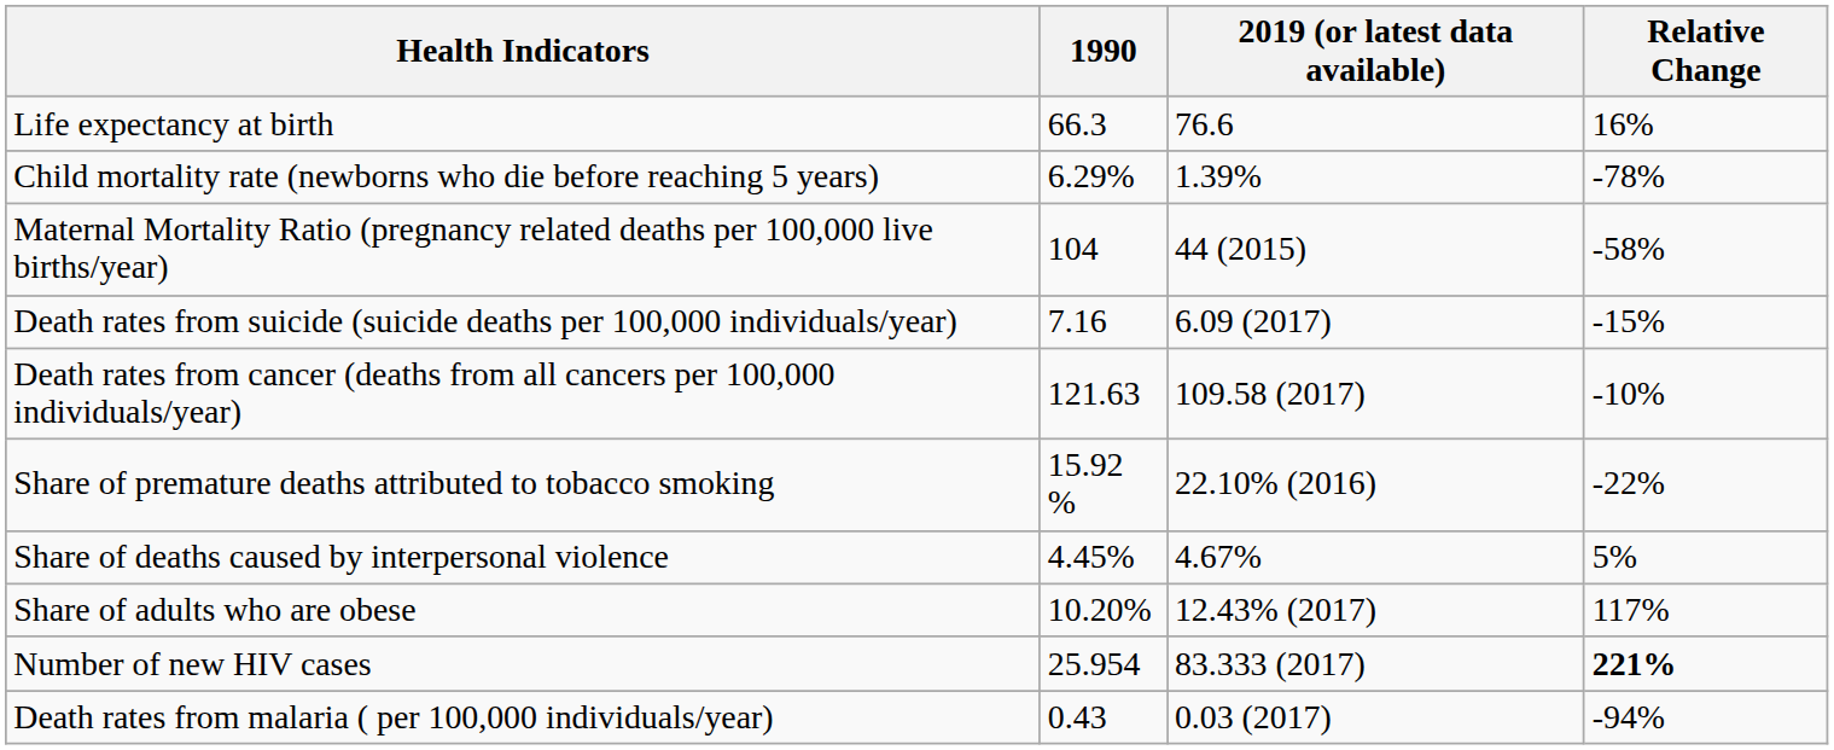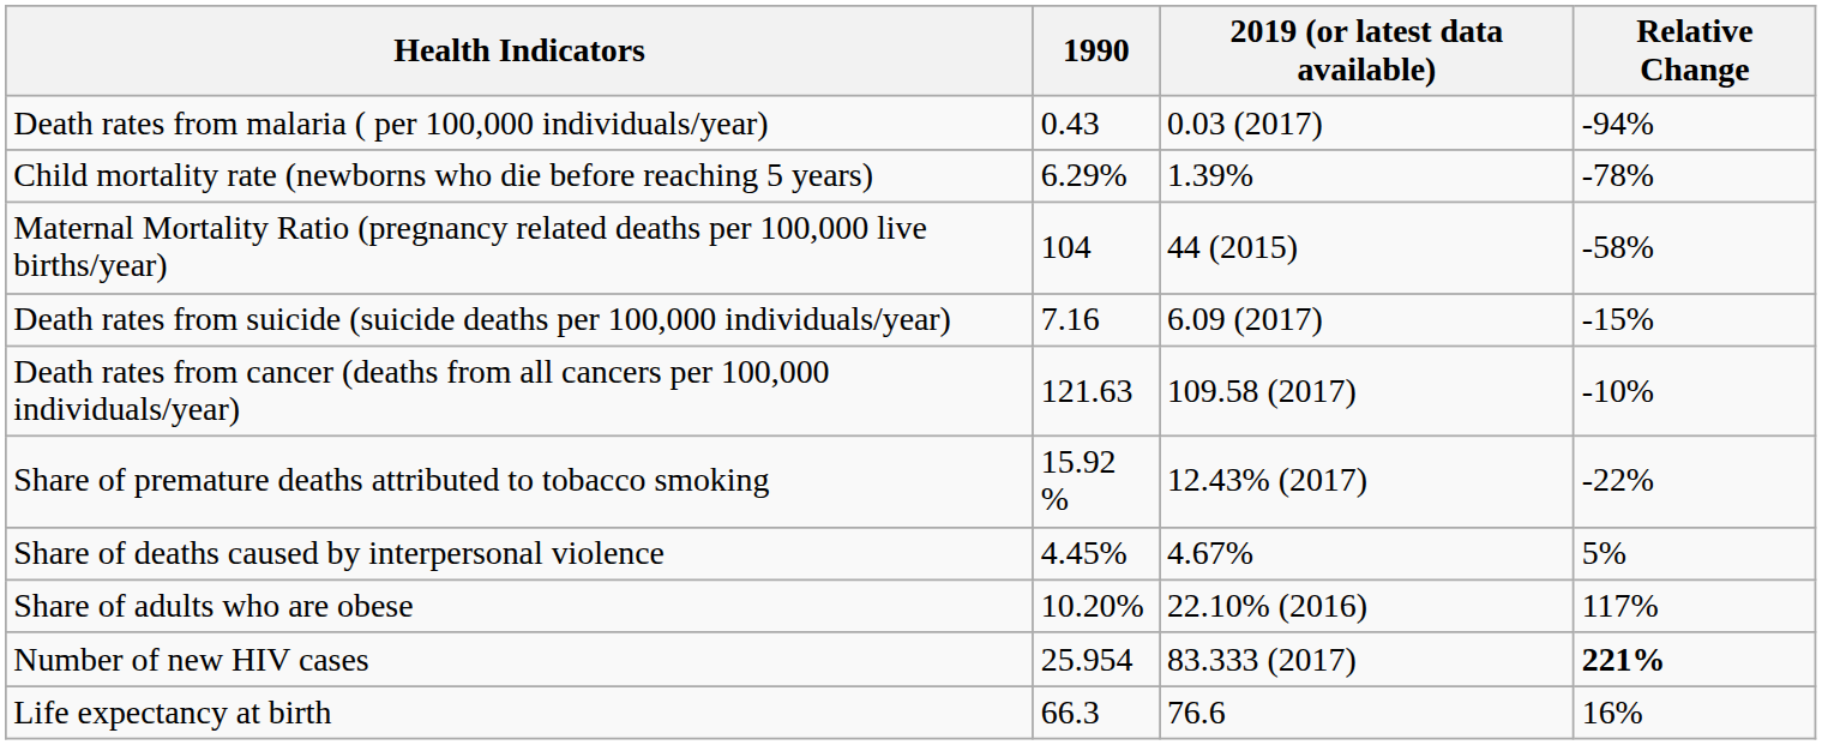 <table class="wikitable">
 <tr>
 <th>Health Indicators</th>
 <th>1990</th>
 <th>2019 (or latest data available)</th>
 <th>Relative  Change</th>
 </tr>
 <tr>
-<td>Life expectancy at birth</td>
-<td>66.3</td>
-<td>76.6</td>
-<td>16%</td>
+<td>Death rates from malaria ( per 100,000 individuals/year)</td>
+<td>0.43</td>
+<td>0.03 (2017)</td>
+<td>-94%</td>
 </tr>
 <tr>
 <td>Child mortality rate (newborns who die before reaching 5 years)</td>
 <td>6.29%</td>
 <td>1.39%</td>
 <td>-78%</td>
 </tr>
 <tr>
 <td>Maternal Mortality Ratio (pregnancy related deaths per 100,000 live births/year)</td>
 <td>104</td>
 <td>44 (2015)</td>
 <td>-58%</td>
 </tr>
 <tr>
 <td>Death rates from suicide (suicide deaths per 100,000 individuals/year)</td>
 <td>7.16</td>
 <td>6.09 (2017)</td>
 <td>-15%</td>
 </tr>
 <tr>
 <td>Death rates from cancer (deaths from all cancers per 100,000 individuals/year)</td>
 <td>121.63</td>
 <td>109.58 (2017)</td>
 <td>-10%</td>
 </tr>
 <tr>
 <td>Share of premature deaths attributed to tobacco smoking</td>
 <td>15.92 %</td>
-<td>22.10% (2016)</td>
+<td>12.43% (2017)</td>
 <td>-22%</td>
 </tr>
 <tr>
 <td>Share of deaths caused by interpersonal violence </td>
 <td>4.45%</td>
 <td>4.67%</td>
 <td>5%</td>
 </tr>
 <tr>
 <td>Share of adults who are obese</td>
 <td>10.20%</td>
-<td>12.43% (2017)</td>
+<td>22.10% (2016)</td>
 <td>117%</td>
 </tr>
 <tr>
 <td>Number of new HIV cases </td>
 <td>25.954</td>
 <td>83.333 (2017)</td>
 <td><strong>221%</strong></td>
 </tr>
 <tr>
-<td>Death rates from malaria ( per 100,000 individuals/year)</td>
-<td>0.43</td>
-<td>0.03 (2017)</td>
-<td>-94%</td>
+<td>Life expectancy at birth</td>
+<td>66.3</td>
+<td>76.6</td>
+<td>16%</td>
 </tr>
 </table>
